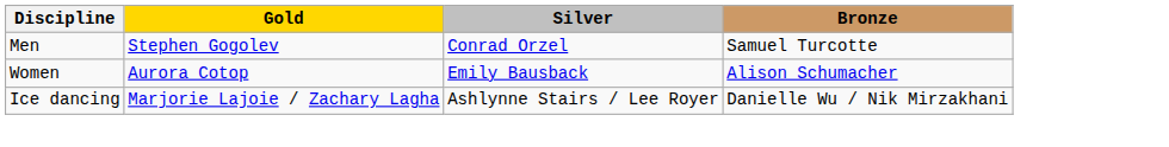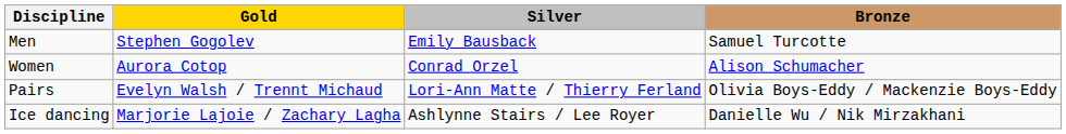 <table class="wikitable">
 <tr>
 <th>Discipline</th>
 <td align=center bgcolor=gold><strong>Gold</strong></td>
 <td align=center bgcolor=silver><strong>Silver</strong></td>
 <td align=center bgcolor=cc9966><strong>Bronze</strong></td>
 </tr>
 <tr>
 <td>Men</td>
 <td><a href='#'>Stephen Gogolev</a></td>
-<td><a href='#'>Conrad Orzel</a></td>
+<td><a href='#'>Emily Bausback</a></td>
 <td>Samuel Turcotte</td>
 </tr>
 <tr>
 <td>Women</td>
 <td><a href='#'>Aurora Cotop</a></td>
-<td><a href='#'>Emily Bausback</a></td>
+<td><a href='#'>Conrad Orzel</a></td>
 <td><a href='#'>Alison Schumacher</a></td>
+</tr>
+<tr>
+<td>Pairs</td>
+<td><a href='#'>Evelyn Walsh</a> / <a href='#'>Trennt Michaud</a></td>
+<td><a href='#'>Lori-Ann Matte</a> / <a href='#'>Thierry Ferland</a></td>
+<td>Olivia Boys-Eddy / Mackenzie Boys-Eddy</td>
 </tr>
 <tr>
 <td>Ice dancing</td>
 <td><a href='#'>Marjorie Lajoie</a> / <a href='#'>Zachary Lagha</a></td>
 <td>Ashlynne Stairs / Lee Royer</td>
 <td>Danielle Wu / Nik Mirzakhani</td>
 </tr>
 </table>
